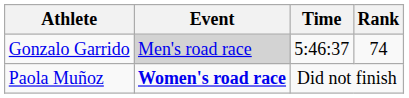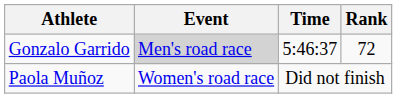 <table class=wikitable style="font-size:95%">
 <tr>
 <th>Athlete</th>
 <th>Event</th>
 <th>Time</th>
 <th>Rank</th>
 </tr>
 <tr align=center>
 <td align=left><a href='#'>Gonzalo Garrido</a></td>
 <td align=left style="background: lightgrey;"><a href='#'>Men's road race</a></td>
 <td>5:46:37</td>
-<td>74</td>
+<td>72</td>
 </tr>
 <tr align=center>
 <td align=left><a href='#'>Paola Muñoz</a></td>
-<td align=left><strong><a href='#'>Women's road race</a></strong></td>
+<td align=left><a href='#'>Women's road race</a></td>
 <td colspan=2>Did not finish</td>
 </tr>
 </table>
